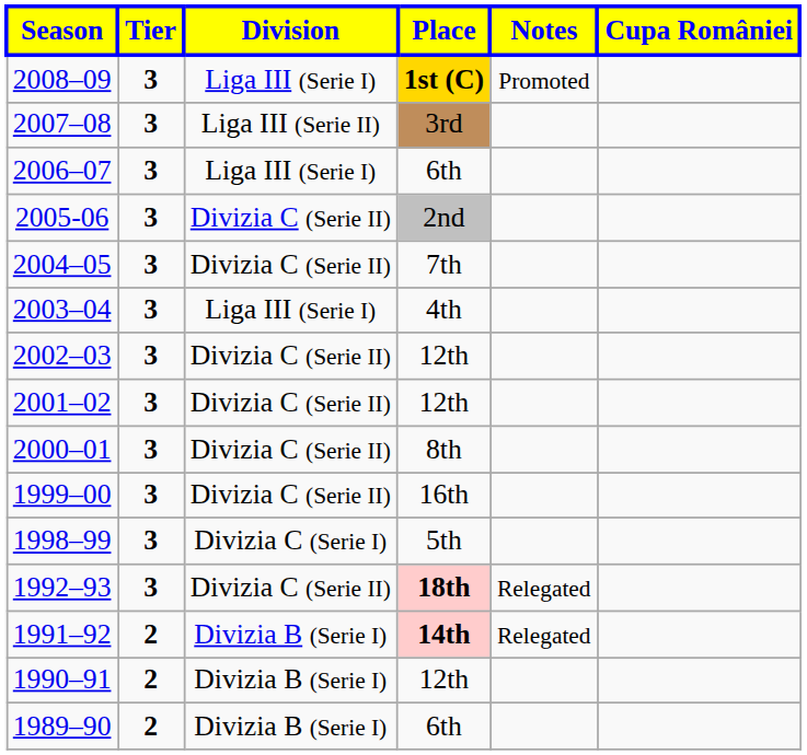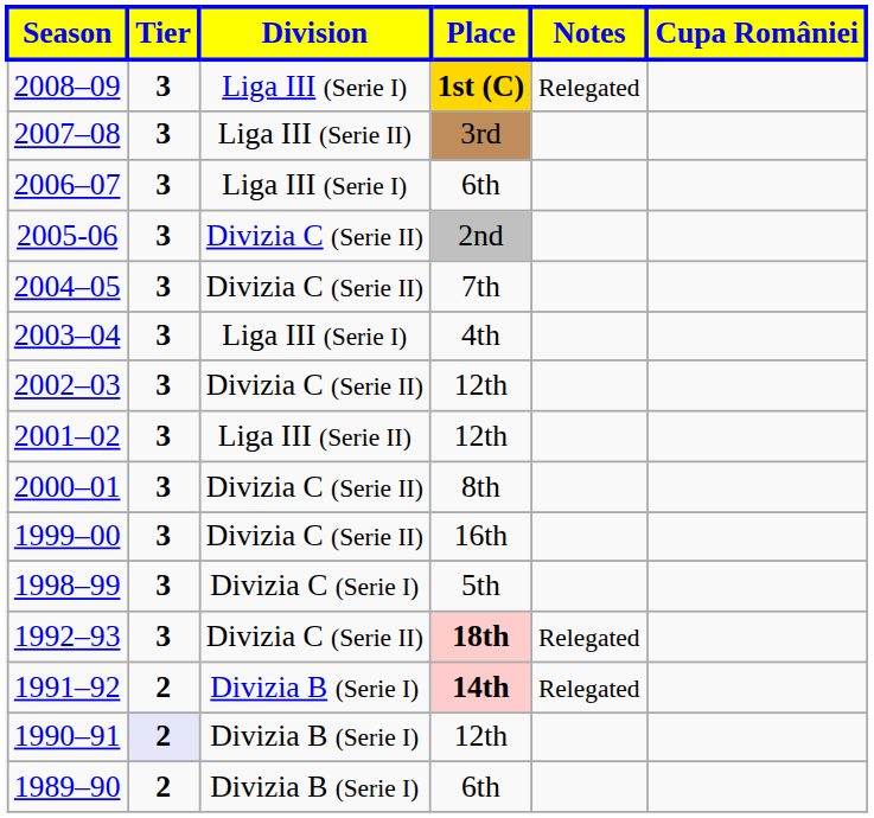 <table class="wikitable" style="text-align:center; font-size:90%">
 <tr>
 <th style="background:#FFFF00;color:#0000FF;border:2px solid #0000FF">Season</th>
 <th style="background:#FFFF00;color:#0000FF;border:2px solid #0000FF">Tier</th>
 <th style="background:#FFFF00;color:#0000FF;border:2px solid #0000FF">Division</th>
 <th style="background:#FFFF00;color:#0000FF;border:2px solid #0000FF">Place</th>
 <th style="background:#FFFF00;color:#0000FF;border:2px solid #0000FF">Notes</th>
 <th style="background:#FFFF00;color:#0000FF;border:2px solid #0000FF">Cupa României</th>
 </tr>
 <tr>
 <td><a href='#'>2008–09</a></td>
 <td><strong>3</strong></td>
 <td><a href='#'>Liga III</a> <small>(Serie I)</small></td>
 <td align=center bgcolor=gold><strong>1st (C)</strong></td>
-<td><small>Promoted</small></td>
+<td><small>Relegated</small></td>
 <td></td>
 </tr>
 <tr>
 <td><a href='#'>2007–08</a></td>
 <td><strong>3</strong></td>
 <td>Liga III <small>(Serie II)</small></td>
 <td align=center bgcolor=#BF8D5B>3rd</td>
 <td></td>
 <td></td>
 </tr>
 <tr>
 <td><a href='#'>2006–07</a></td>
 <td><strong>3</strong></td>
 <td>Liga III <small>(Serie I)</small></td>
 <td>6th</td>
 <td></td>
 <td></td>
 </tr>
 <tr>
 <td><a href='#'>2005-06</a></td>
 <td><strong>3</strong></td>
 <td><a href='#'>Divizia C</a> <small>(Serie II)</small></td>
 <td align=center bgcolor=silver>2nd</td>
 <td></td>
 <td></td>
 </tr>
 <tr>
 <td><a href='#'>2004–05</a></td>
 <td><strong>3</strong></td>
 <td>Divizia C <small>(Serie II)</small></td>
 <td>7th</td>
 <td></td>
 <td></td>
 </tr>
 <tr>
 <td><a href='#'>2003–04</a></td>
 <td><strong>3</strong></td>
 <td>Liga III <small>(Serie I)</small></td>
 <td>4th</td>
 <td></td>
 <td></td>
 </tr>
 <tr>
 <td><a href='#'>2002–03</a></td>
 <td><strong>3</strong></td>
 <td>Divizia C <small>(Serie II)</small></td>
 <td>12th</td>
 <td></td>
 <td></td>
 </tr>
 <tr>
 <td><a href='#'>2001–02</a></td>
 <td><strong>3</strong></td>
-<td>Divizia C <small>(Serie II)</small></td>
+<td>Liga III <small>(Serie II)</small></td>
 <td>12th</td>
 <td></td>
 <td></td>
 </tr>
 <tr>
 <td><a href='#'>2000–01</a></td>
 <td><strong>3</strong></td>
 <td>Divizia C <small>(Serie II)</small></td>
 <td>8th</td>
 <td></td>
 <td></td>
 </tr>
 <tr>
 <td><a href='#'>1999–00</a></td>
 <td><strong>3</strong></td>
 <td>Divizia C <small>(Serie II)</small></td>
 <td>16th</td>
 <td></td>
 <td></td>
 </tr>
 <tr>
 <td><a href='#'>1998–99</a></td>
 <td><strong>3</strong></td>
 <td>Divizia C <small>(Serie I)</small></td>
 <td>5th</td>
 <td></td>
 <td></td>
 </tr>
 <tr>
 <td><a href='#'>1992–93</a></td>
 <td><strong>3</strong></td>
 <td>Divizia C <small>(Serie II)</small></td>
 <td align=center bgcolor=#FFCCCC><strong>18th</strong></td>
 <td><small>Relegated</small></td>
 <td></td>
 </tr>
 <tr>
 <td><a href='#'>1991–92</a></td>
 <td><strong>2</strong></td>
 <td><a href='#'>Divizia B</a> <small>(Serie I)</small></td>
 <td align=center bgcolor=#FFCCCC><strong>14th</strong></td>
 <td><small>Relegated</small></td>
 <td></td>
 </tr>
 <tr>
 <td><a href='#'>1990–91</a></td>
-<td><strong>2</strong></td>
+<td style="background: lavender;"><strong>2</strong></td>
 <td>Divizia B <small>(Serie I)</small></td>
 <td>12th</td>
 <td></td>
 <td></td>
 </tr>
 <tr>
 <td><a href='#'>1989–90</a></td>
 <td><strong>2</strong></td>
 <td>Divizia B <small>(Serie I)</small></td>
 <td>6th</td>
 <td></td>
 <td></td>
 </tr>
 </table>
